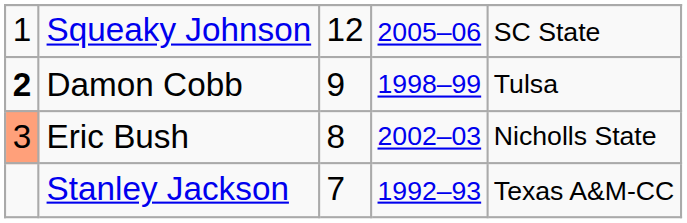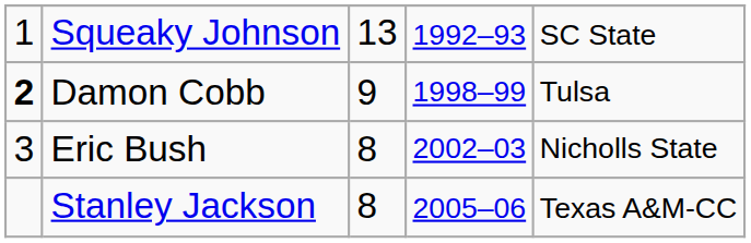 <table class="wikitable">
 <tr>
 </tr>
 <tr>
 <td>1</td>
 <td><a href='#'>Squeaky Johnson</a></td>
-<td>12</td>
-<td style="font-size:80%;"><a href='#'>2005–06</a></td>
+<td>13</td>
+<td style="font-size:80%;"><a href='#'>1992–93</a></td>
 <td style="font-size:80%;">SC State</td>
 </tr>
 <tr>
 <td><strong>2</strong></td>
 <td>Damon Cobb</td>
 <td>9</td>
 <td style="font-size:80%;"><a href='#'>1998–99</a></td>
 <td style="font-size:80%;">Tulsa</td>
 </tr>
 <tr>
-<td style="background: lightsalmon;">3</td>
+<td>3</td>
 <td>Eric Bush</td>
 <td>8</td>
 <td style="font-size:80%;"><a href='#'>2002–03</a></td>
 <td style="font-size:80%;">Nicholls State</td>
 </tr>
 <tr>
 <td></td>
 <td><a href='#'>Stanley Jackson</a></td>
-<td>7</td>
-<td style="font-size:80%;"><a href='#'>1992–93</a></td>
+<td>8</td>
+<td style="font-size:80%;"><a href='#'>2005–06</a></td>
 <td style="font-size:80%;">Texas A&M-CC</td>
 </tr>
 </table>
